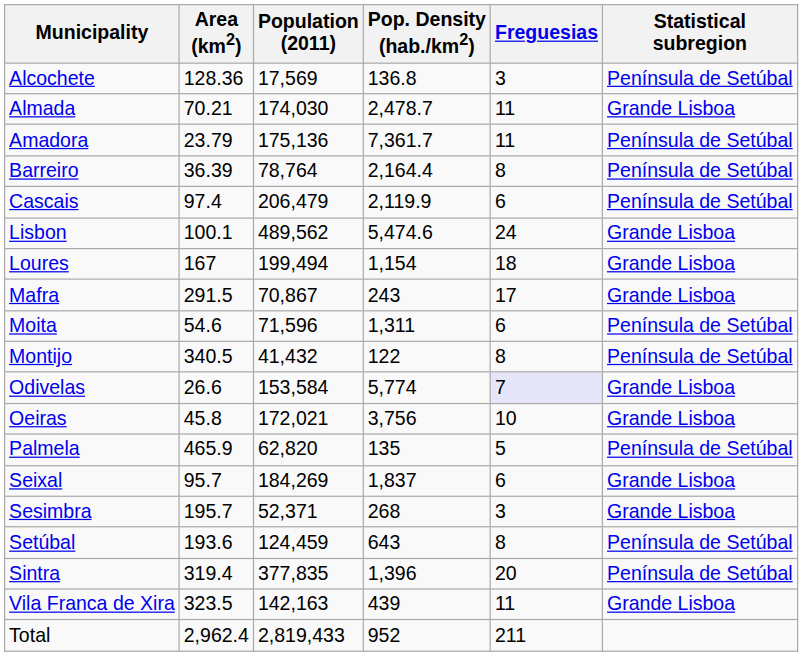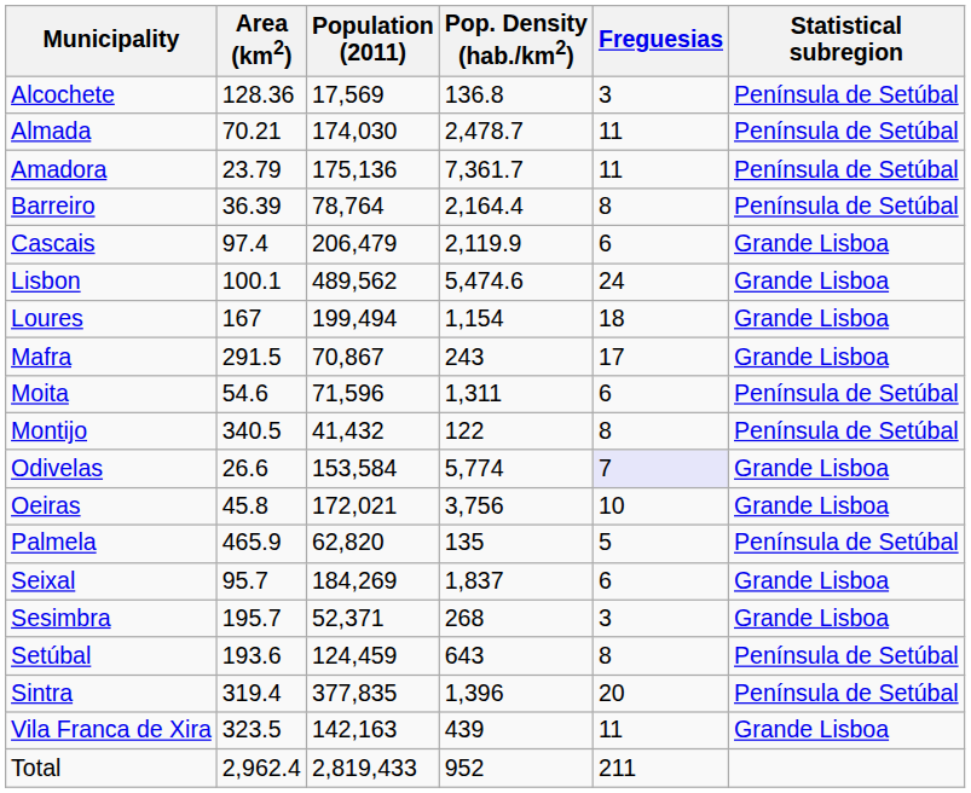 <table class="wikitable sortable">
 <tr>
 <th>Municipality</th>
 <th>Area<br>(km<sup>2</sup>)</th>
 <th>Population<br>(2011)</th>
 <th>Pop. Density<br>(hab./km<sup>2</sup>)</th>
 <th><a href='#'>Freguesias</a></th>
 <th>Statistical<br>subregion</th>
 </tr>
 <tr>
 <td><a href='#'>Alcochete</a></td>
 <td>128.36</td>
 <td>17,569</td>
 <td>136.8</td>
 <td>3</td>
 <td><a href='#'>Península de Setúbal</a></td>
 </tr>
 <tr>
 <td><a href='#'>Almada</a></td>
 <td>70.21</td>
 <td>174,030</td>
 <td>2,478.7</td>
 <td>11</td>
-<td><a href='#'>Grande Lisboa</a></td>
+<td><a href='#'>Península de Setúbal</a></td>
 </tr>
 <tr>
 <td><a href='#'>Amadora</a></td>
 <td>23.79</td>
 <td>175,136</td>
 <td>7,361.7</td>
 <td>11</td>
 <td><a href='#'>Península de Setúbal</a></td>
 </tr>
 <tr>
 <td><a href='#'>Barreiro</a></td>
 <td>36.39</td>
 <td>78,764</td>
 <td>2,164.4</td>
 <td>8</td>
 <td><a href='#'>Península de Setúbal</a></td>
 </tr>
 <tr>
 <td><a href='#'>Cascais</a></td>
 <td>97.4</td>
 <td>206,479</td>
 <td>2,119.9</td>
 <td>6</td>
-<td><a href='#'>Península de Setúbal</a></td>
+<td><a href='#'>Grande Lisboa</a></td>
 </tr>
 <tr>
 <td><a href='#'>Lisbon</a></td>
 <td>100.1</td>
 <td>489,562</td>
 <td>5,474.6</td>
 <td>24</td>
 <td><a href='#'>Grande Lisboa</a></td>
 </tr>
 <tr>
 <td><a href='#'>Loures</a></td>
 <td>167</td>
 <td>199,494</td>
 <td>1,154</td>
 <td>18</td>
 <td><a href='#'>Grande Lisboa</a></td>
 </tr>
 <tr>
 <td><a href='#'>Mafra</a></td>
 <td>291.5</td>
 <td>70,867</td>
 <td>243</td>
 <td>17</td>
 <td><a href='#'>Grande Lisboa</a></td>
 </tr>
 <tr>
 <td><a href='#'>Moita</a></td>
 <td>54.6</td>
 <td>71,596</td>
 <td>1,311</td>
 <td>6</td>
 <td><a href='#'>Península de Setúbal</a></td>
 </tr>
 <tr>
 <td><a href='#'>Montijo</a></td>
 <td>340.5</td>
 <td>41,432</td>
 <td>122</td>
 <td>8</td>
 <td><a href='#'>Península de Setúbal</a></td>
 </tr>
 <tr>
 <td><a href='#'>Odivelas</a></td>
 <td>26.6</td>
 <td>153,584</td>
 <td>5,774</td>
 <td style="background: lavender;">7</td>
 <td><a href='#'>Grande Lisboa</a></td>
 </tr>
 <tr>
 <td><a href='#'>Oeiras</a></td>
 <td>45.8</td>
 <td>172,021</td>
 <td>3,756</td>
 <td>10</td>
 <td><a href='#'>Grande Lisboa</a></td>
 </tr>
 <tr>
 <td><a href='#'>Palmela</a></td>
 <td>465.9</td>
 <td>62,820</td>
 <td>135</td>
 <td>5</td>
 <td><a href='#'>Península de Setúbal</a></td>
 </tr>
 <tr>
 <td><a href='#'>Seixal</a></td>
 <td>95.7</td>
 <td>184,269</td>
 <td>1,837</td>
 <td>6</td>
 <td><a href='#'>Grande Lisboa</a></td>
 </tr>
 <tr>
 <td><a href='#'>Sesimbra</a></td>
 <td>195.7</td>
 <td>52,371</td>
 <td>268</td>
 <td>3</td>
 <td><a href='#'>Grande Lisboa</a></td>
 </tr>
 <tr>
 <td><a href='#'>Setúbal</a></td>
 <td>193.6</td>
 <td>124,459</td>
 <td>643</td>
 <td>8</td>
 <td><a href='#'>Península de Setúbal</a></td>
 </tr>
 <tr>
 <td><a href='#'>Sintra</a></td>
 <td>319.4</td>
 <td>377,835</td>
 <td>1,396</td>
 <td>20</td>
 <td><a href='#'>Península de Setúbal</a></td>
 </tr>
 <tr>
 <td><a href='#'>Vila Franca de Xira</a></td>
 <td>323.5</td>
 <td>142,163</td>
 <td>439</td>
 <td>11</td>
 <td><a href='#'>Grande Lisboa</a></td>
 </tr>
 <tr>
 <td>Total</td>
 <td>2,962.4</td>
 <td>2,819,433</td>
 <td>952</td>
 <td>211</td>
 <td></td>
 </tr>
 </table>
